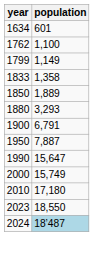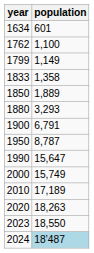 <table class="wikitable">
 <tr>
 <th>year</th>
 <th>population</th>
 </tr>
 <tr>
 <td>1634</td>
 <td>601</td>
 </tr>
 <tr>
 <td>1762</td>
 <td>1,100</td>
 </tr>
 <tr>
 <td>1799</td>
 <td>1,149</td>
 </tr>
 <tr>
 <td>1833</td>
 <td>1,358</td>
 </tr>
 <tr>
 <td>1850</td>
 <td>1,889</td>
 </tr>
 <tr>
 <td>1880</td>
 <td>3,293</td>
 </tr>
 <tr>
 <td>1900</td>
 <td>6,791</td>
 </tr>
 <tr>
 <td>1950</td>
-<td>7,887</td>
+<td>8,787</td>
 </tr>
 <tr>
 <td>1990</td>
 <td>15,647</td>
 </tr>
 <tr>
 <td>2000</td>
 <td>15,749</td>
 </tr>
 <tr>
 <td>2010</td>
-<td>17,180</td>
+<td>17,189</td>
+</tr>
+<tr>
+<td>2020</td>
+<td>18,263</td>
 </tr>
 <tr>
 <td>2023</td>
 <td>18,550</td>
 </tr>
 <tr>
 <td>2024</td>
 <td style="background: lightblue;">18’487</td>
 </tr>
 </table>
